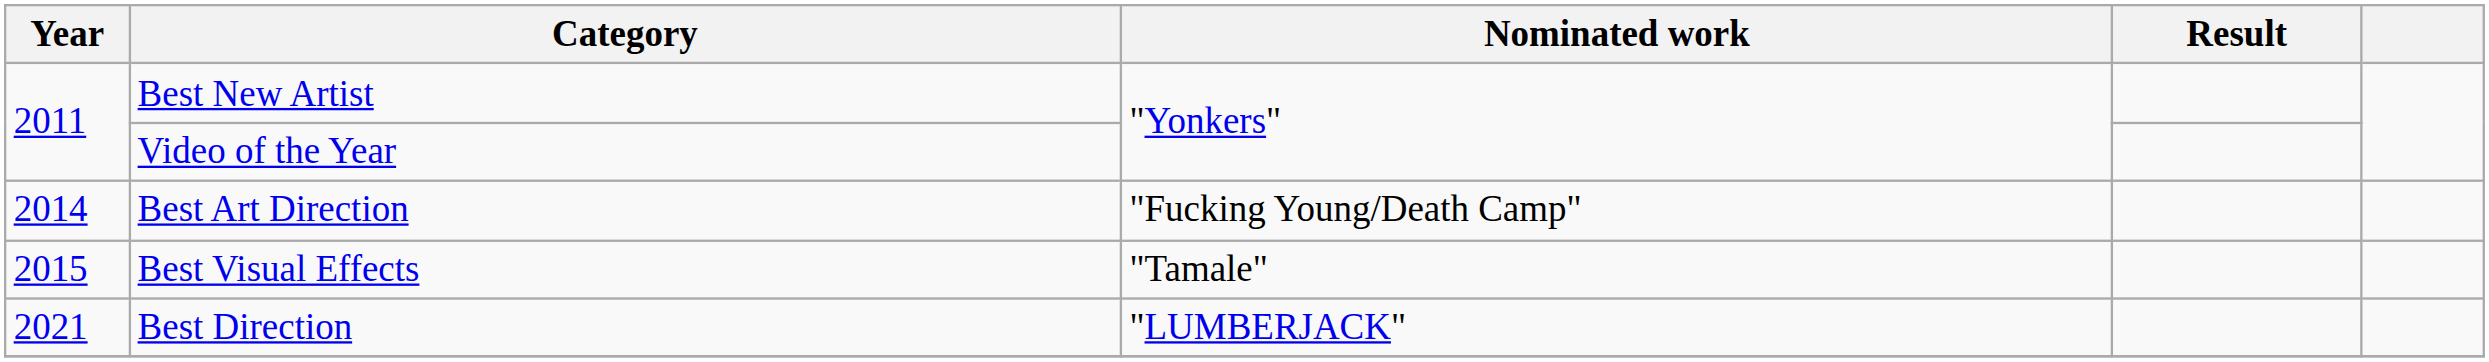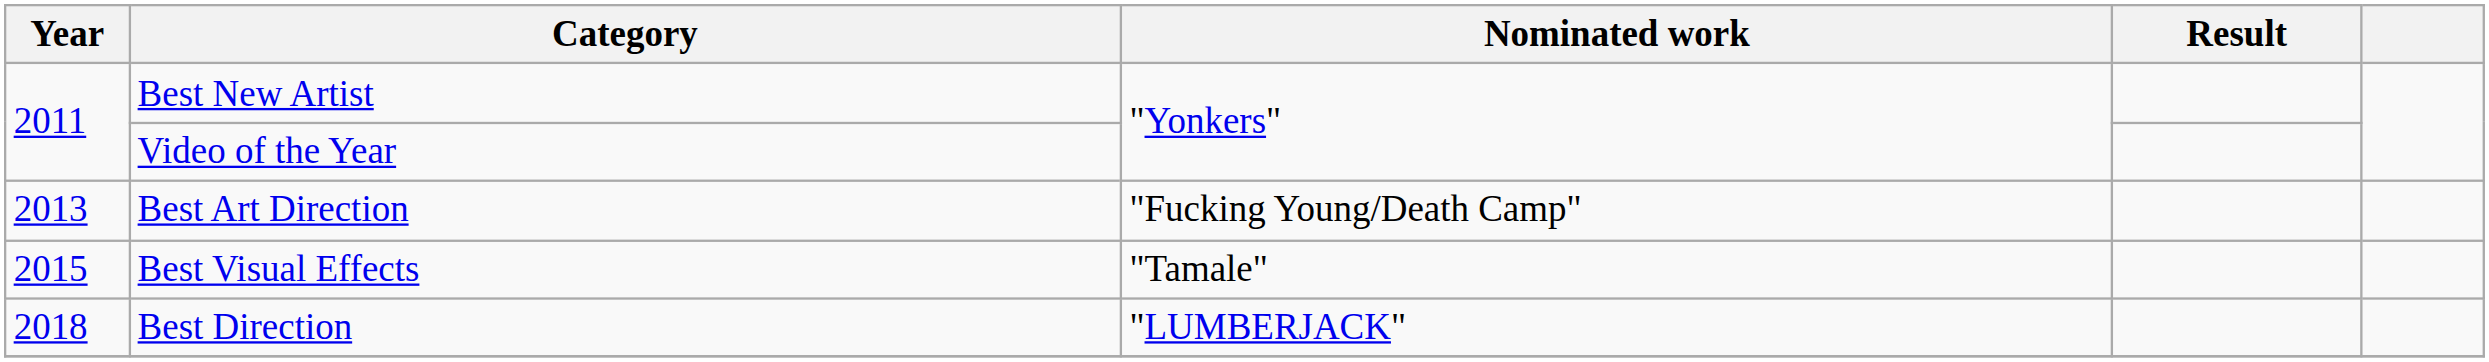 <table class="wikitable plainrowheaders" style="width:85%;">
 <tr>
 <th width=5%>Year</th>
 <th style="width:40%;">Category</th>
 <th style="width:40%;">Nominated work</th>
 <th style="width:10%;">Result</th>
 <th width=5%></th>
 </tr>
 <tr>
 <td rowspan="2"><a href='#'>2011</a></td>
 <td><a href='#'>Best New Artist</a></td>
 <td rowspan="2">"<a href='#'>Yonkers</a>"</td>
 <td></td>
 <td align="center" rowspan="2"></td>
 </tr>
 <tr>
 <td><a href='#'>Video of the Year</a></td>
 <td></td>
 </tr>
 <tr>
-<td><a href='#'>2014</a></td>
+<td><a href='#'>2013</a></td>
 <td><a href='#'>Best Art Direction</a></td>
 <td>"Fucking Young/Death Camp"</td>
 <td></td>
 <td align="center"></td>
 </tr>
 <tr>
 <td><a href='#'>2015</a></td>
 <td><a href='#'>Best Visual Effects</a></td>
 <td>"Tamale"</td>
 <td></td>
 <td align="center"></td>
 </tr>
 <tr>
-<td><a href='#'>2021</a></td>
+<td><a href='#'>2018</a></td>
 <td><a href='#'>Best Direction</a></td>
 <td>"<a href='#'>LUMBERJACK</a>"</td>
 <td></td>
 <td align="center"></td>
 </tr>
 <tr>
 </tr>
 </table>
